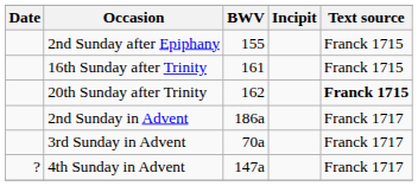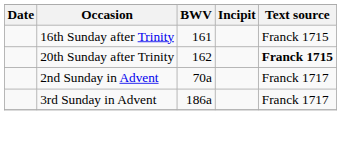 <table class="wikitable sortable plainrowheaders">
 <tr>
 </tr>
 <tr>
 <th scope="col">Date</th>
 <th scope="col">Occasion</th>
 <th scope="col">BWV</th>
 <th scope="col">Incipit</th>
 <th scope="col">Text source</th>
-</tr>
-<tr>
-<td scope="row" style="text-align: right;"></td>
-<td> 2nd Sunday after <a href='#'>Epiphany</a></td>
-<td scope="row" style="text-align: right;">155</td>
-<td></td>
-<td>Franck 1715</td>
 </tr>
 <tr>
 <td scope="row" style="text-align: right;"></td>
 <td> 16th Sunday after <a href='#'>Trinity</a></td>
 <td scope="row" style="text-align: right;">161</td>
 <td></td>
 <td>Franck 1715</td>
 </tr>
 <tr>
 <td scope="row" style="text-align: right;"></td>
 <td> 20th Sunday after Trinity</td>
 <td scope="row" style="text-align: right;">162</td>
 <td></td>
 <td><strong>Franck 1715</strong></td>
 </tr>
 <tr>
 <td scope="row" style="text-align: right;"></td>
 <td> 2nd Sunday in <a href='#'>Advent</a></td>
-<td scope="row" style="text-align: right;"> 186a</td>
+<td scope="row" style="text-align: right;">70a</td>
 <td></td>
 <td>Franck 1717</td>
 </tr>
 <tr>
 <td scope="row" style="text-align: right;"></td>
 <td> 3rd Sunday in Advent</td>
-<td scope="row" style="text-align: right;">70a</td>
-<td></td>
-<td>Franck 1717</td>
-</tr>
-<tr>
-<td scope="row" style="text-align: right;">?</td>
-<td> 4th Sunday in Advent</td>
-<td scope="row" style="text-align: right;"> 147a</td>
+<td scope="row" style="text-align: right;"> 186a</td>
 <td></td>
 <td>Franck 1717</td>
 </tr>
 <tr>
 </tr>
 </table>
